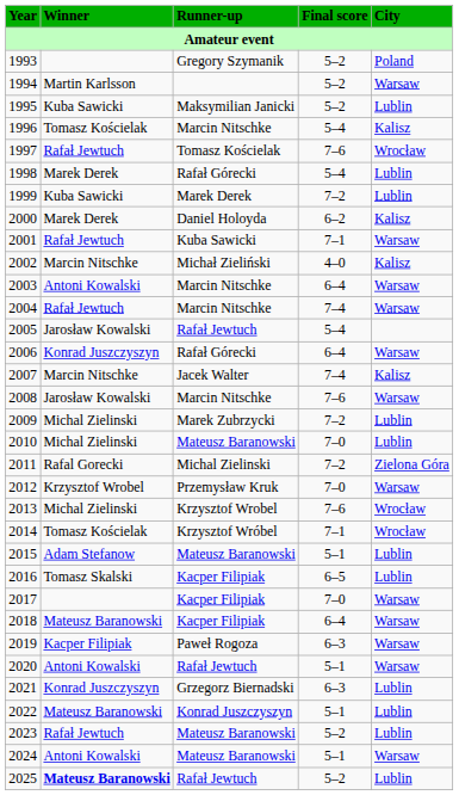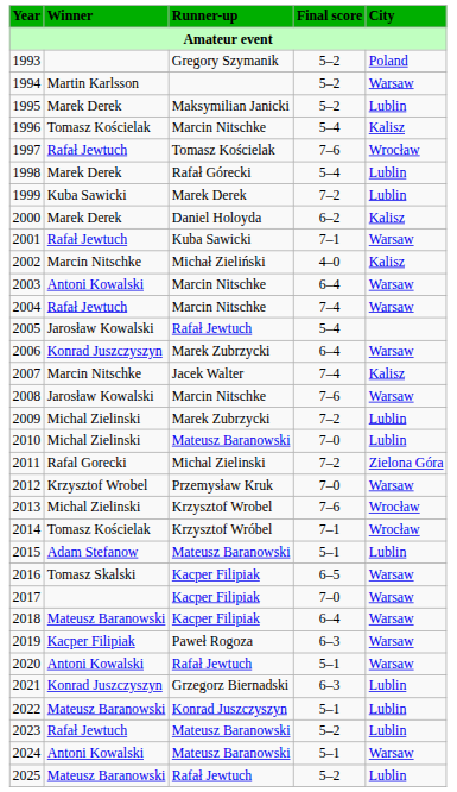 <table class="wikitable" style="margin: auto">
 <tr>
 <th style="text-align: center; background-color: #00af00">Year</th>
 <th style="text-align: left; background-color: #00af00">Winner</th>
 <th style="text-align: left; background-color: #00af00">Runner-up</th>
 <th style="text-align: left; background-color: #00af00">Final score</th>
 <th style="text-align: left; background-color: #00af00">City</th>
 </tr>
 <tr>
 <th colspan=6 style="text-align: center; background-color: #c0ffc0">Amateur event</th>
 </tr>
 <tr>
 <td>1993</td>
 <td></td>
 <td> Gregory Szymanik</td>
 <td style="text-align: center">5–2</td>
 <td><a href='#'>Poland</a></td>
 </tr>
 <tr>
 <td>1994</td>
 <td> Martin Karlsson</td>
 <td></td>
 <td style="text-align: center">5–2</td>
 <td><a href='#'>Warsaw</a></td>
 </tr>
 <tr>
 <td>1995</td>
-<td> Kuba Sawicki</td>
+<td> Marek Derek</td>
 <td> Maksymilian Janicki</td>
 <td style="text-align: center">5–2</td>
 <td><a href='#'>Lublin</a></td>
 </tr>
 <tr>
 <td>1996</td>
 <td> Tomasz Kościelak</td>
 <td> Marcin Nitschke</td>
 <td style="text-align: center">5–4</td>
 <td><a href='#'>Kalisz</a></td>
 </tr>
 <tr>
 <td>1997</td>
 <td> <a href='#'>Rafał Jewtuch</a></td>
 <td> Tomasz Kościelak</td>
 <td style="text-align: center">7–6</td>
 <td><a href='#'>Wrocław</a></td>
 </tr>
 <tr>
 <td>1998</td>
 <td> Marek Derek</td>
 <td> Rafał Górecki</td>
 <td style="text-align: center">5–4</td>
 <td><a href='#'>Lublin</a></td>
 </tr>
 <tr>
 <td>1999</td>
 <td> Kuba Sawicki</td>
 <td> Marek Derek</td>
 <td style="text-align: center">7–2</td>
 <td><a href='#'>Lublin</a></td>
 </tr>
 <tr>
 <td>2000</td>
 <td> Marek Derek</td>
 <td> Daniel Holoyda</td>
 <td style="text-align: center">6–2</td>
 <td><a href='#'>Kalisz</a></td>
 </tr>
 <tr>
 <td>2001</td>
 <td> <a href='#'>Rafał Jewtuch</a></td>
 <td> Kuba Sawicki</td>
 <td style="text-align: center">7–1</td>
 <td><a href='#'>Warsaw</a></td>
 </tr>
 <tr>
 <td>2002</td>
 <td> Marcin Nitschke</td>
 <td> Michał Zieliński</td>
 <td style="text-align: center">4–0</td>
 <td><a href='#'>Kalisz</a></td>
 </tr>
 <tr>
 <td>2003</td>
 <td> <a href='#'>Antoni Kowalski</a></td>
 <td> Marcin Nitschke</td>
 <td style="text-align: center">6–4</td>
 <td><a href='#'>Warsaw</a></td>
 </tr>
 <tr>
 <td>2004</td>
 <td> <a href='#'>Rafał Jewtuch</a></td>
 <td> Marcin Nitschke</td>
 <td style="text-align: center">7–4</td>
 <td><a href='#'>Warsaw</a></td>
 </tr>
 <tr>
 <td>2005</td>
 <td> Jarosław Kowalski</td>
 <td> <a href='#'>Rafał Jewtuch</a></td>
 <td style="text-align: center">5–4</td>
 <td></td>
 </tr>
 <tr>
 <td>2006</td>
 <td> <a href='#'>Konrad Juszczyszyn</a></td>
-<td> Rafał Górecki</td>
+<td> Marek Zubrzycki</td>
 <td style="text-align: center">6–4</td>
 <td><a href='#'>Warsaw</a></td>
 </tr>
 <tr>
 <td>2007</td>
 <td> Marcin Nitschke</td>
 <td> Jacek Walter</td>
 <td style="text-align: center">7–4</td>
 <td><a href='#'>Kalisz</a></td>
 </tr>
 <tr>
 <td>2008</td>
 <td> Jarosław Kowalski</td>
 <td> Marcin Nitschke</td>
 <td style="text-align: center">7–6</td>
 <td><a href='#'>Warsaw</a></td>
 </tr>
 <tr>
 <td>2009</td>
 <td> Michal Zielinski</td>
 <td> Marek Zubrzycki</td>
 <td style="text-align: center">7–2</td>
 <td><a href='#'>Lublin</a></td>
 </tr>
 <tr>
 <td>2010</td>
 <td> Michal Zielinski</td>
 <td> <a href='#'>Mateusz Baranowski</a></td>
 <td style="text-align: center">7–0</td>
 <td><a href='#'>Lublin</a></td>
 </tr>
 <tr>
 <td>2011</td>
 <td> Rafal Gorecki</td>
 <td> Michal Zielinski</td>
 <td style="text-align: center">7–2</td>
 <td><a href='#'>Zielona Góra</a></td>
 </tr>
 <tr>
 <td>2012</td>
 <td> Krzysztof Wrobel</td>
 <td> Przemysław Kruk</td>
 <td style="text-align: center">7–0</td>
 <td><a href='#'>Warsaw</a></td>
 </tr>
 <tr>
 <td>2013</td>
 <td> Michal Zielinski</td>
 <td> Krzysztof Wrobel</td>
 <td style="text-align: center">7–6</td>
 <td><a href='#'>Wrocław</a></td>
 </tr>
 <tr>
 <td>2014</td>
 <td> Tomasz Kościelak</td>
 <td> Krzysztof Wróbel</td>
 <td style="text-align: center">7–1</td>
 <td><a href='#'>Wrocław</a></td>
 </tr>
 <tr>
 <td>2015</td>
 <td> <a href='#'>Adam Stefanow</a></td>
 <td> <a href='#'>Mateusz Baranowski</a></td>
 <td style="text-align: center">5–1</td>
 <td><a href='#'>Lublin</a></td>
 </tr>
 <tr>
 <td>2016</td>
 <td> Tomasz Skalski</td>
 <td> <a href='#'>Kacper Filipiak</a></td>
 <td style="text-align: center">6–5</td>
-<td><a href='#'>Lublin</a></td>
+<td><a href='#'>Warsaw</a></td>
 </tr>
 <tr>
 <td>2017</td>
 <td></td>
 <td> <a href='#'>Kacper Filipiak</a></td>
 <td style="text-align: center">7–0</td>
 <td><a href='#'>Warsaw</a></td>
 </tr>
 <tr>
 <td>2018</td>
 <td> <a href='#'>Mateusz Baranowski</a></td>
 <td> <a href='#'>Kacper Filipiak</a></td>
 <td style="text-align: center">6–4</td>
 <td><a href='#'>Warsaw</a></td>
 </tr>
 <tr>
 <td>2019</td>
 <td> <a href='#'>Kacper Filipiak</a></td>
 <td> Paweł Rogoza</td>
 <td style="text-align: center">6–3</td>
 <td><a href='#'>Warsaw</a></td>
 </tr>
 <tr>
 <td>2020</td>
 <td> <a href='#'>Antoni Kowalski</a></td>
 <td> <a href='#'>Rafał Jewtuch</a></td>
 <td style="text-align: center">5–1</td>
 <td><a href='#'>Warsaw</a></td>
 </tr>
 <tr>
 <td>2021</td>
 <td> <a href='#'>Konrad Juszczyszyn</a></td>
 <td> Grzegorz Biernadski</td>
 <td style="text-align: center">6–3</td>
 <td><a href='#'>Lublin</a></td>
 </tr>
 <tr>
 <td>2022</td>
 <td> <a href='#'>Mateusz Baranowski</a></td>
 <td> <a href='#'>Konrad Juszczyszyn</a></td>
 <td style="text-align: center">5–1</td>
 <td><a href='#'>Lublin</a></td>
 </tr>
 <tr>
 <td>2023</td>
 <td> <a href='#'>Rafał Jewtuch</a></td>
 <td> <a href='#'>Mateusz Baranowski</a></td>
 <td style="text-align: center">5–2</td>
 <td><a href='#'>Lublin</a></td>
 </tr>
 <tr>
 <td>2024</td>
 <td> <a href='#'>Antoni Kowalski</a></td>
 <td> <a href='#'>Mateusz Baranowski</a></td>
 <td style="text-align: center">5–1</td>
 <td><a href='#'>Warsaw</a></td>
 </tr>
 <tr>
 <td>2025</td>
-<td><strong> <a href='#'>Mateusz Baranowski</a></strong></td>
+<td> <a href='#'>Mateusz Baranowski</a></td>
 <td> <a href='#'>Rafał Jewtuch</a></td>
 <td style="text-align: center">5–2</td>
 <td><a href='#'>Lublin</a></td>
 </tr>
 </table>
